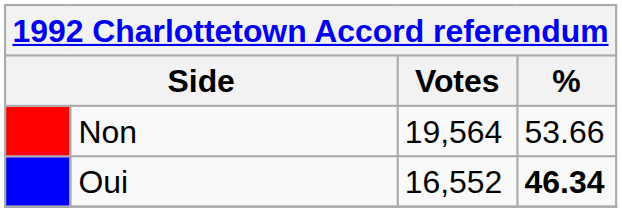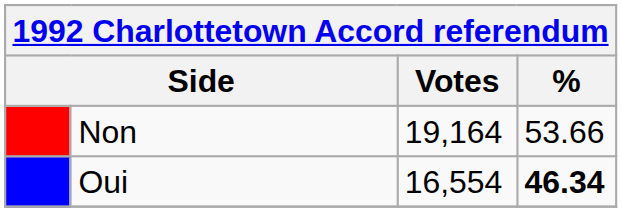 <table class="wikitable" style="font-size: 95%; clear:both">
 <tr style="background-color:#E9E9E9">
 <th colspan=4><a href='#'>1992 Charlottetown Accord referendum</a></th>
 </tr>
 <tr style="background-color:#E9E9E9">
 <th colspan=2 style="width: 130px">Side</th>
 <th style="width: 50px">Votes</th>
 <th style="width: 40px">%</th>
 </tr>
 <tr>
 <td bgcolor="red"></td>
 <td>Non</td>
-<td>19,564</td>
+<td>19,164</td>
 <td>53.66</td>
 </tr>
 <tr>
 <td bgcolor="blue"></td>
 <td>Oui</td>
-<td>16,552</td>
+<td>16,554</td>
 <td><strong>46.34</strong></td>
 </tr>
 <tr>
 </tr>
 </table>
